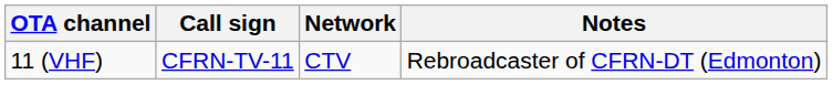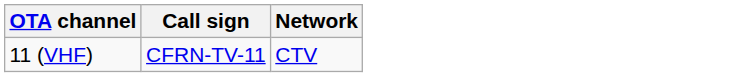 <table class="wikitable sortable">
 <tr>
 <th><a href='#'>OTA</a> channel</th>
 <th>Call sign</th>
 <th>Network</th>
-<th>Notes</th>
 </tr>
 <tr>
 <td>11 (<a href='#'>VHF</a>)</td>
 <td><a href='#'>CFRN-TV-11</a></td>
 <td><a href='#'>CTV</a></td>
-<td>Rebroadcaster of <a href='#'>CFRN-DT</a> (<a href='#'>Edmonton</a>)</td>
 </tr>
 </table>
